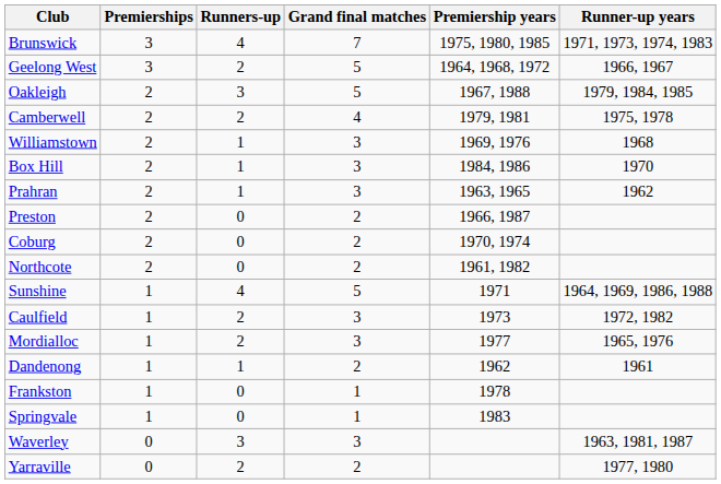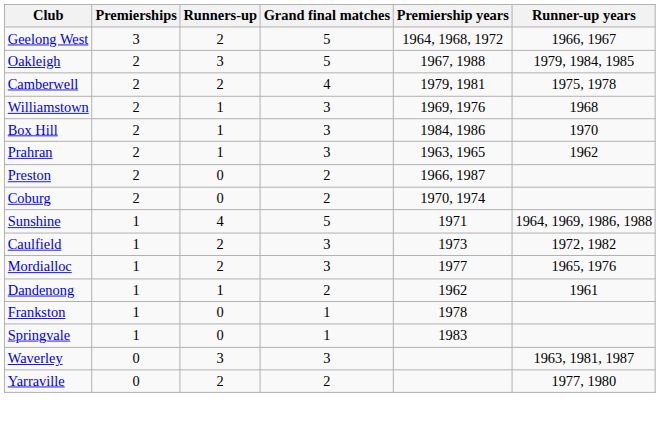 <table class="wikitable sortable" style="text-align:center;">
 <tr>
 <th>Club</th>
 <th>Premierships</th>
 <th>Runners-up</th>
 <th>Grand final matches</th>
 <th>Premiership years</th>
 <th>Runner-up years</th>
-</tr>
-<tr>
-<td align=left><a href='#'>Brunswick</a></td>
-<td>3</td>
-<td>4</td>
-<td>7</td>
-<td>1975, 1980, 1985</td>
-<td>1971, 1973, 1974, 1983</td>
 </tr>
 <tr>
 <td align=left><a href='#'>Geelong West</a></td>
 <td>3</td>
 <td>2</td>
 <td>5</td>
 <td>1964, 1968, 1972</td>
 <td>1966, 1967</td>
 </tr>
 <tr>
 <td align=left><a href='#'>Oakleigh</a></td>
 <td>2</td>
 <td>3</td>
 <td>5</td>
 <td>1967, 1988</td>
 <td>1979, 1984, 1985</td>
 </tr>
 <tr>
 <td align=left><a href='#'>Camberwell</a></td>
 <td>2</td>
 <td>2</td>
 <td>4</td>
 <td>1979, 1981</td>
 <td>1975, 1978</td>
 </tr>
 <tr>
 <td align=left><a href='#'>Williamstown</a></td>
 <td>2</td>
 <td>1</td>
 <td>3</td>
 <td>1969, 1976</td>
 <td>1968</td>
 </tr>
 <tr>
 <td align=left><a href='#'>Box Hill</a></td>
 <td>2</td>
 <td>1</td>
 <td>3</td>
 <td>1984, 1986</td>
 <td>1970</td>
 </tr>
 <tr>
 <td align=left><a href='#'>Prahran</a></td>
 <td>2</td>
 <td>1</td>
 <td>3</td>
 <td>1963, 1965</td>
 <td>1962</td>
 </tr>
 <tr>
 <td align=left><a href='#'>Preston</a></td>
 <td>2</td>
 <td>0</td>
 <td>2</td>
 <td>1966, 1987</td>
 <td></td>
 </tr>
 <tr>
 <td align=left><a href='#'>Coburg</a></td>
 <td>2</td>
 <td>0</td>
 <td>2</td>
 <td>1970, 1974</td>
-<td></td>
-</tr>
-<tr>
-<td align=left><a href='#'>Northcote</a></td>
-<td>2</td>
-<td>0</td>
-<td>2</td>
-<td>1961, 1982</td>
 <td></td>
 </tr>
 <tr>
 <td align=left><a href='#'>Sunshine</a></td>
 <td>1</td>
 <td>4</td>
 <td>5</td>
 <td>1971</td>
 <td>1964, 1969, 1986, 1988</td>
 </tr>
 <tr>
 <td align=left><a href='#'>Caulfield</a></td>
 <td>1</td>
 <td>2</td>
 <td>3</td>
 <td>1973</td>
 <td>1972, 1982</td>
 </tr>
 <tr>
 <td align=left><a href='#'>Mordialloc</a></td>
 <td>1</td>
 <td>2</td>
 <td>3</td>
 <td>1977</td>
 <td>1965, 1976</td>
 </tr>
 <tr>
 <td align=left><a href='#'>Dandenong</a></td>
 <td>1</td>
 <td>1</td>
 <td>2</td>
 <td>1962</td>
 <td>1961</td>
 </tr>
 <tr>
 <td align=left><a href='#'>Frankston</a></td>
 <td>1</td>
 <td>0</td>
 <td>1</td>
 <td>1978</td>
 <td></td>
 </tr>
 <tr>
 <td align=left><a href='#'>Springvale</a></td>
 <td>1</td>
 <td>0</td>
 <td>1</td>
 <td>1983</td>
 <td></td>
 </tr>
 <tr>
 <td align=left><a href='#'>Waverley</a></td>
 <td>0</td>
 <td>3</td>
 <td>3</td>
 <td></td>
 <td>1963, 1981, 1987</td>
 </tr>
 <tr>
 <td align=left><a href='#'>Yarraville</a></td>
 <td>0</td>
 <td>2</td>
 <td>2</td>
 <td></td>
 <td>1977, 1980</td>
 </tr>
 </table>
